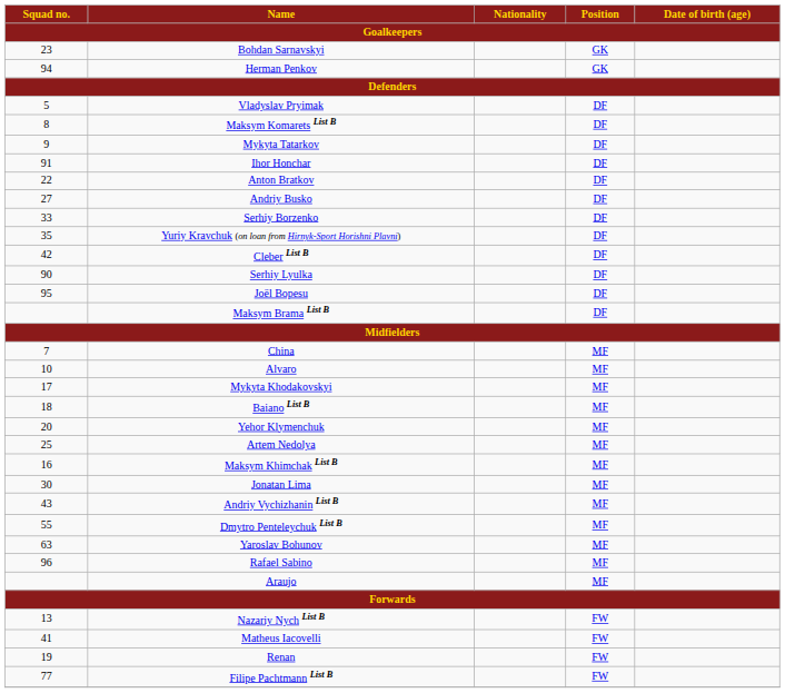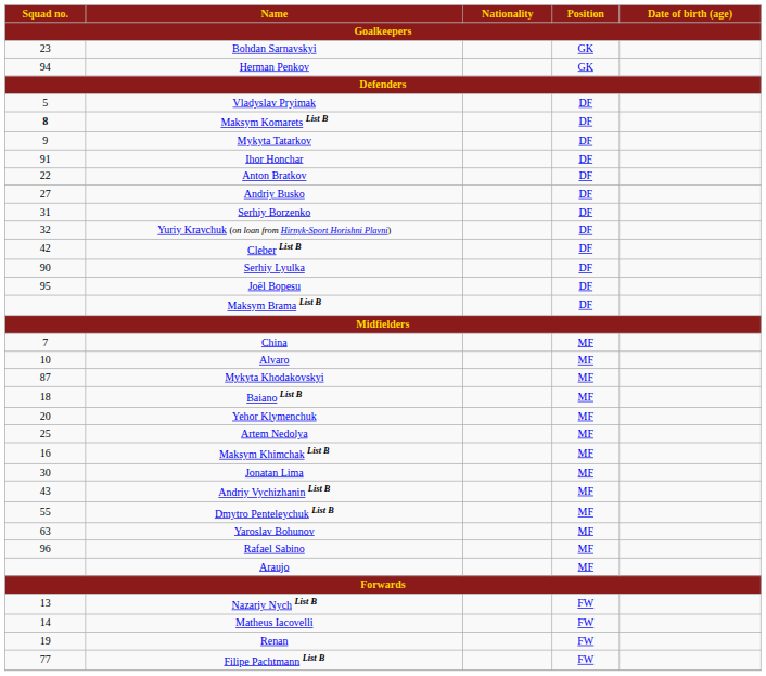 <table class="wikitable" style="text-align:center; font-size:90%; width:80%">
 <tr>
 <th style="background:#8B1A1A; color:gold; text-align:center">Squad no.</th>
 <th style="background:#8B1A1A; color:gold; text-align:center">Name</th>
 <th style="background:#8B1A1A; color:gold; text-align:center">Nationality</th>
 <th style="background:#8B1A1A; color:gold; text-align:center">Position</th>
 <th style="background:#8B1A1A; color:gold; text-align:center">Date of birth (age)</th>
 </tr>
 <tr>
 <th colspan="6" style="background:#8B1A1A; color:gold; text-align:center">Goalkeepers</th>
 </tr>
 <tr>
 <td>23</td>
 <td><a href='#'>Bohdan Sarnavskyi</a></td>
 <td></td>
 <td><a href='#'>GK</a></td>
 <td></td>
 </tr>
 <tr>
 <td>94</td>
 <td><a href='#'>Herman Penkov</a></td>
 <td></td>
 <td><a href='#'>GK</a></td>
 <td></td>
 </tr>
 <tr>
 <th colspan="6" style="background:#8B1A1A; color:gold; text-align:center">Defenders</th>
 </tr>
 <tr>
 <td>5</td>
 <td><a href='#'>Vladyslav Pryimak</a></td>
 <td></td>
 <td><a href='#'>DF</a></td>
 <td></td>
 </tr>
 <tr>
-<td>8</td>
+<td><strong>8</strong></td>
 <td><a href='#'>Maksym Komarets</a> <sup><strong><em>List B</em></strong></sup></td>
 <td></td>
 <td><a href='#'>DF</a></td>
 <td></td>
 </tr>
 <tr>
 <td>9</td>
 <td><a href='#'>Mykyta Tatarkov</a></td>
 <td></td>
 <td><a href='#'>DF</a></td>
 <td></td>
 </tr>
 <tr>
 <td>91</td>
 <td><a href='#'>Ihor Honchar</a></td>
 <td></td>
 <td><a href='#'>DF</a></td>
 <td></td>
 </tr>
 <tr>
 <td>22</td>
 <td><a href='#'>Anton Bratkov</a></td>
 <td></td>
 <td><a href='#'>DF</a></td>
 <td></td>
 </tr>
 <tr>
 <td>27</td>
 <td><a href='#'>Andriy Busko</a></td>
 <td></td>
 <td><a href='#'>DF</a></td>
 <td></td>
 </tr>
 <tr>
-<td>33</td>
+<td>31</td>
 <td><a href='#'>Serhiy Borzenko</a></td>
 <td></td>
 <td><a href='#'>DF</a></td>
 <td></td>
 </tr>
 <tr>
-<td>35</td>
+<td>32</td>
 <td><a href='#'>Yuriy Kravchuk</a> <small> (<em>on loan from <a href='#'>Hirnyk-Sport Horishni Plavni</a></em>)</small></td>
 <td></td>
 <td><a href='#'>DF</a></td>
 <td></td>
 </tr>
 <tr>
 <td>42</td>
 <td><a href='#'>Cleber</a> <sup><strong><em>List B</em></strong></sup></td>
 <td></td>
 <td><a href='#'>DF</a></td>
 <td></td>
 </tr>
 <tr>
 <td>90</td>
 <td><a href='#'>Serhiy Lyulka</a></td>
 <td></td>
 <td><a href='#'>DF</a></td>
 <td></td>
 </tr>
 <tr>
 <td>95</td>
 <td><a href='#'>Joël Bopesu</a></td>
 <td></td>
 <td><a href='#'>DF</a></td>
 <td></td>
 </tr>
 <tr>
 <td></td>
 <td><a href='#'>Maksym Brama</a> <sup><strong><em>List B</em></strong></sup></td>
 <td></td>
 <td><a href='#'>DF</a></td>
 <td></td>
 </tr>
 <tr>
 <th colspan="6" style="background:#8B1A1A; color:gold; text-align:center">Midfielders</th>
 </tr>
 <tr>
 <td>7</td>
 <td><a href='#'>China</a></td>
 <td></td>
 <td><a href='#'>MF</a></td>
 <td></td>
 </tr>
 <tr>
 <td>10</td>
 <td><a href='#'>Alvaro</a></td>
 <td></td>
 <td><a href='#'>MF</a></td>
 <td></td>
 </tr>
 <tr>
-<td>17</td>
+<td>87</td>
 <td><a href='#'>Mykyta Khodakovskyi</a></td>
 <td></td>
 <td><a href='#'>MF</a></td>
 <td></td>
 </tr>
 <tr>
 <td>18</td>
 <td><a href='#'>Baiano</a> <sup><strong><em>List B</em></strong></sup></td>
 <td></td>
 <td><a href='#'>MF</a></td>
 <td></td>
 </tr>
 <tr>
 <td>20</td>
 <td><a href='#'>Yehor Klymenchuk</a></td>
 <td></td>
 <td><a href='#'>MF</a></td>
 <td></td>
 </tr>
 <tr>
 <td>25</td>
 <td><a href='#'>Artem Nedolya</a></td>
 <td></td>
 <td><a href='#'>MF</a></td>
 <td></td>
 </tr>
 <tr>
 <td>16</td>
 <td><a href='#'>Maksym Khimchak</a> <sup><strong><em>List B</em></strong></sup></td>
 <td></td>
 <td><a href='#'>MF</a></td>
 <td></td>
 </tr>
 <tr>
 <td>30</td>
 <td><a href='#'>Jonatan Lima</a></td>
 <td></td>
 <td><a href='#'>MF</a></td>
 <td></td>
 </tr>
 <tr>
 <td>43</td>
 <td><a href='#'>Andriy Vychizhanin</a> <sup><strong><em>List B</em></strong></sup></td>
 <td></td>
 <td><a href='#'>MF</a></td>
 <td></td>
 </tr>
 <tr>
 <td>55</td>
 <td><a href='#'>Dmytro Penteleychuk</a> <sup><strong><em>List B</em></strong></sup></td>
 <td></td>
 <td><a href='#'>MF</a></td>
 <td></td>
 </tr>
 <tr>
 <td>63</td>
 <td><a href='#'>Yaroslav Bohunov</a></td>
 <td></td>
 <td><a href='#'>MF</a></td>
 <td></td>
 </tr>
 <tr>
 <td>96</td>
 <td><a href='#'>Rafael Sabino</a></td>
 <td></td>
 <td><a href='#'>MF</a></td>
 <td></td>
 </tr>
 <tr>
 <td></td>
 <td><a href='#'>Araujo</a></td>
 <td></td>
 <td><a href='#'>MF</a></td>
 <td></td>
 </tr>
 <tr>
 <th colspan="7" style="background:#8B1A1A; color:gold; text-align:center">Forwards</th>
 </tr>
 <tr>
 <td>13</td>
 <td><a href='#'>Nazariy Nych</a> <sup><strong><em>List B</em></strong></sup></td>
 <td></td>
 <td><a href='#'>FW</a></td>
 <td></td>
 </tr>
 <tr>
-<td>41</td>
+<td>14</td>
 <td><a href='#'>Matheus Iacovelli</a></td>
 <td></td>
 <td><a href='#'>FW</a></td>
 <td></td>
 </tr>
 <tr>
 <td>19</td>
 <td><a href='#'>Renan</a></td>
 <td></td>
 <td><a href='#'>FW</a></td>
 <td></td>
 </tr>
 <tr>
 <td>77</td>
 <td><a href='#'>Filipe Pachtmann</a> <sup><strong><em>List B</em></strong></sup></td>
 <td></td>
 <td><a href='#'>FW</a></td>
 <td></td>
 </tr>
 <tr>
 </tr>
 </table>
